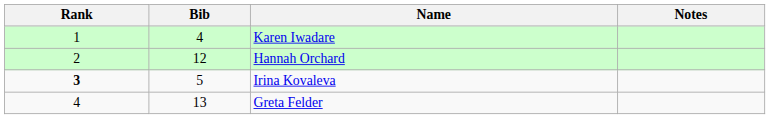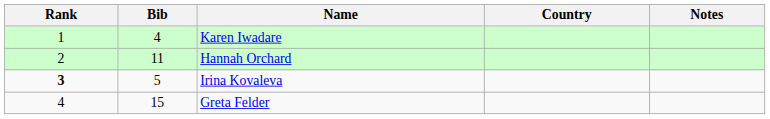 <table class="wikitable" style="text-align:center;" width=70%>
 <tr>
 <th>Rank</th>
 <th>Bib</th>
 <th>Name</th>
+<th>Country</th>
 <th>Notes</th>
 </tr>
 <tr bgcolor=ccffcc>
 <td>1</td>
 <td>4</td>
 <td align=left><a href='#'>Karen Iwadare</a></td>
+<td align=left></td>
 <td></td>
 </tr>
 <tr bgcolor=ccffcc>
 <td>2</td>
-<td>12</td>
+<td>11</td>
 <td align=left><a href='#'>Hannah Orchard</a></td>
+<td align=left></td>
 <td></td>
 </tr>
 <tr>
 <td><strong>3</strong></td>
 <td>5</td>
 <td align=left><a href='#'>Irina Kovaleva</a></td>
+<td align=left></td>
 <td></td>
 </tr>
 <tr>
 <td>4</td>
-<td>13</td>
+<td>15</td>
 <td align=left><a href='#'>Greta Felder</a></td>
+<td align=left></td>
 <td></td>
 </tr>
 </table>
